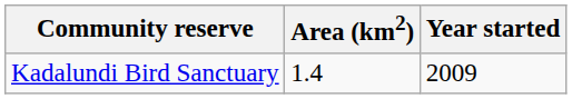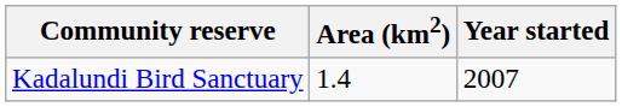 <table class="wikitable sortable">
 <tr>
 <th>Community reserve</th>
 <th>Area (km<sup>2</sup>)</th>
 <th>Year started</th>
 </tr>
 <tr>
 <td><a href='#'>Kadalundi Bird Sanctuary</a></td>
 <td>1.4</td>
-<td>2009</td>
+<td>2007</td>
 </tr>
 </table>
